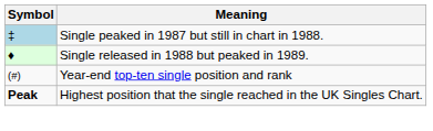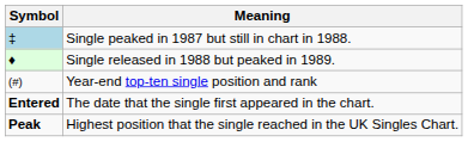 <table Class="wikitable">
 <tr>
 <th>Symbol</th>
 <th>Meaning</th>
 </tr>
 <tr>
 <td style="background:lightblue;">‡</td>
 <td>Single peaked in 1987 but still in chart in 1988.</td>
 </tr>
 <tr>
 <td style="background:#dfd;">♦</td>
 <td>Single released in 1988 but peaked in 1989.</td>
 </tr>
 <tr>
 <td><small>(#)</small></td>
 <td>Year-end <a href='#'>top-ten single</a> position and rank</td>
 </tr>
 <tr>
+<td><strong>Entered</strong></td>
+<td>The date that the single first appeared in the chart.</td>
+</tr>
+<tr>
 <td><strong>Peak</strong></td>
 <td>Highest position that the single reached in the UK Singles Chart.</td>
 </tr>
 </table>
